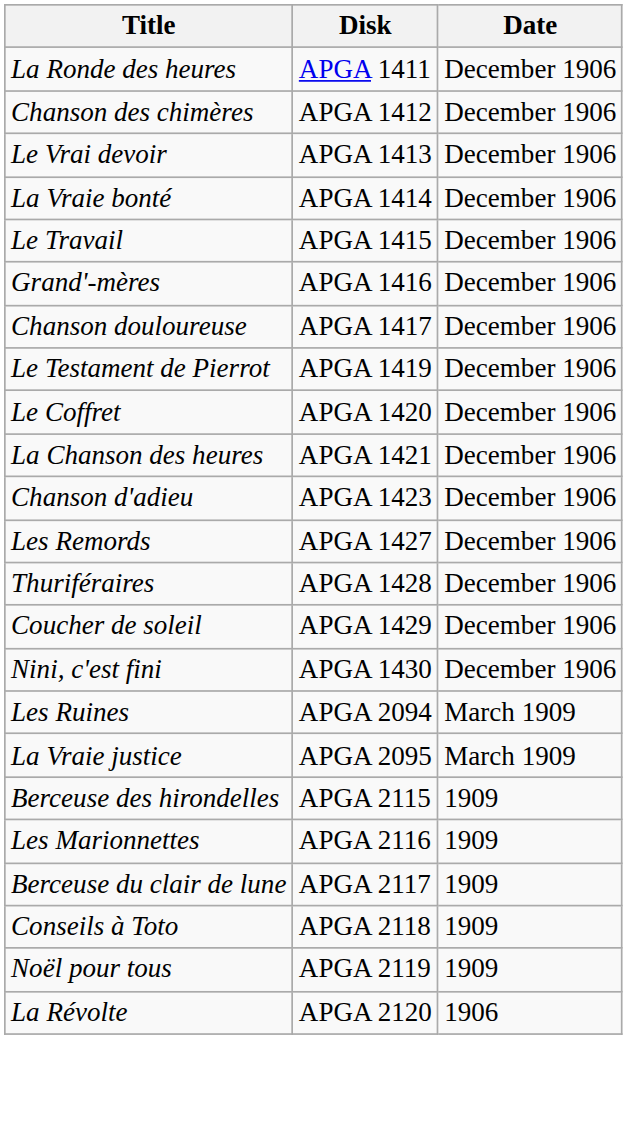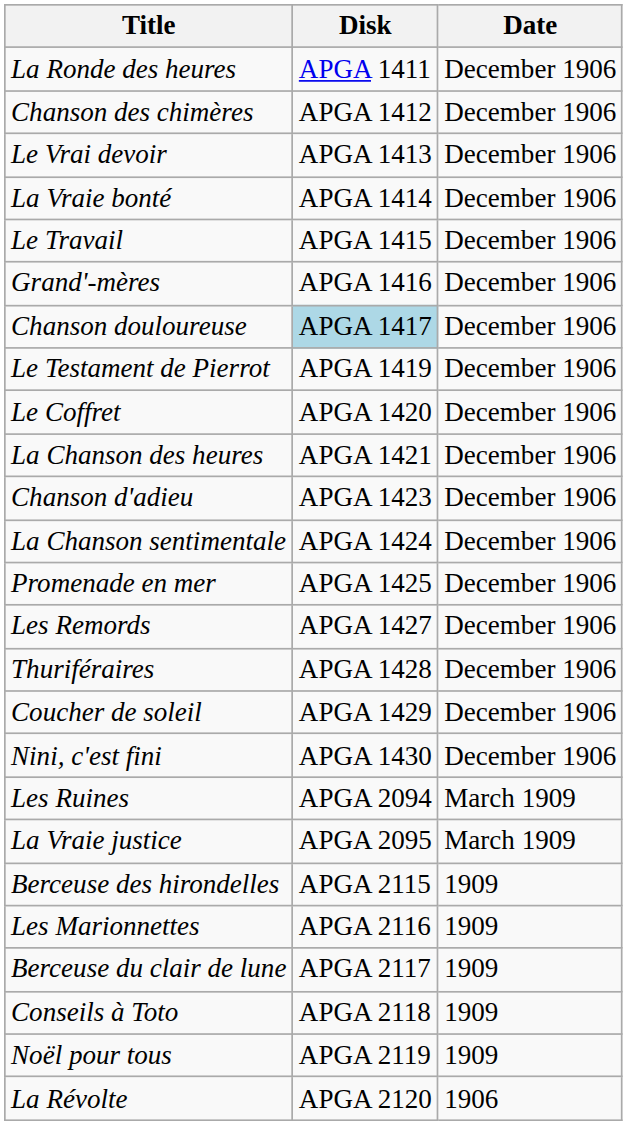 <table class="wikitable sortable alternance">
 <tr>
 <th>Title</th>
 <th>Disk</th>
 <th>Date</th>
 </tr>
 <tr>
 <td><em>La Ronde des heures</em></td>
 <td><a href='#'>APGA</a> 1411</td>
 <td>December 1906</td>
 </tr>
 <tr>
 <td><em>Chanson des chimères</em></td>
 <td>APGA 1412</td>
 <td>December 1906</td>
 </tr>
 <tr>
 <td><em>Le Vrai devoir</em></td>
 <td>APGA 1413</td>
 <td>December 1906</td>
 </tr>
 <tr>
 <td><em>La Vraie bonté</em></td>
 <td>APGA 1414</td>
 <td>December 1906</td>
 </tr>
 <tr>
 <td><em>Le Travail</em></td>
 <td>APGA 1415</td>
 <td>December 1906</td>
 </tr>
 <tr>
 <td><em>Grand'-mères</em></td>
 <td>APGA 1416</td>
 <td>December 1906</td>
 </tr>
 <tr>
 <td><em>Chanson douloureuse</em></td>
-<td>APGA 1417</td>
+<td style="background: lightblue;">APGA 1417</td>
 <td>December 1906</td>
 </tr>
 <tr>
 <td><em> Le Testament de Pierrot</em></td>
 <td>APGA 1419</td>
 <td>December 1906</td>
 </tr>
 <tr>
 <td><em>Le Coffret</em></td>
 <td>APGA 1420</td>
 <td>December 1906</td>
 </tr>
 <tr>
 <td><em>La Chanson des heures</em></td>
 <td>APGA 1421</td>
 <td>December 1906</td>
 </tr>
 <tr>
 <td><em>Chanson d'adieu</em></td>
 <td>APGA 1423</td>
+<td>December 1906</td>
+</tr>
+<tr>
+<td><em>La Chanson sentimentale</em></td>
+<td>APGA 1424</td>
+<td>December 1906</td>
+</tr>
+<tr>
+<td><em>Promenade en mer</em></td>
+<td>APGA 1425</td>
 <td>December 1906</td>
 </tr>
 <tr>
 <td><em>Les Remords</em></td>
 <td>APGA 1427</td>
 <td>December 1906</td>
 </tr>
 <tr>
 <td><em>Thuriféraires</em></td>
 <td>APGA 1428</td>
 <td>December 1906</td>
 </tr>
 <tr>
 <td><em>Coucher de soleil</em></td>
 <td>APGA 1429</td>
 <td>December 1906</td>
 </tr>
 <tr>
 <td><em>Nini, c'est fini</em></td>
 <td>APGA 1430</td>
 <td>December 1906</td>
 </tr>
 <tr>
 <td><em>Les Ruines</em></td>
 <td>APGA 2094</td>
 <td>March 1909</td>
 </tr>
 <tr>
 <td><em>La Vraie justice</em></td>
 <td>APGA 2095</td>
 <td>March 1909</td>
 </tr>
 <tr>
 <td><em>Berceuse des hirondelles</em></td>
 <td>APGA 2115</td>
 <td>1909</td>
 </tr>
 <tr>
 <td><em>Les Marionnettes</em></td>
 <td>APGA 2116</td>
 <td>1909</td>
 </tr>
 <tr>
 <td><em>Berceuse du clair de lune</em></td>
 <td>APGA 2117</td>
 <td>1909</td>
 </tr>
 <tr>
 <td><em>Conseils à Toto</em></td>
 <td>APGA 2118</td>
 <td>1909</td>
 </tr>
 <tr>
 <td><em>Noël pour tous</em></td>
 <td>APGA 2119</td>
 <td>1909</td>
 </tr>
 <tr>
 <td><em>La Révolte</em></td>
 <td>APGA 2120</td>
 <td>1906</td>
 </tr>
 </table>
